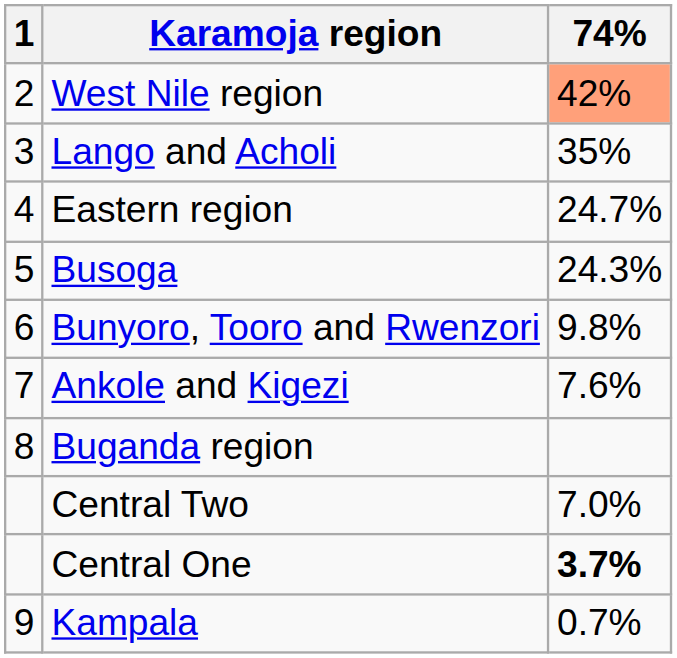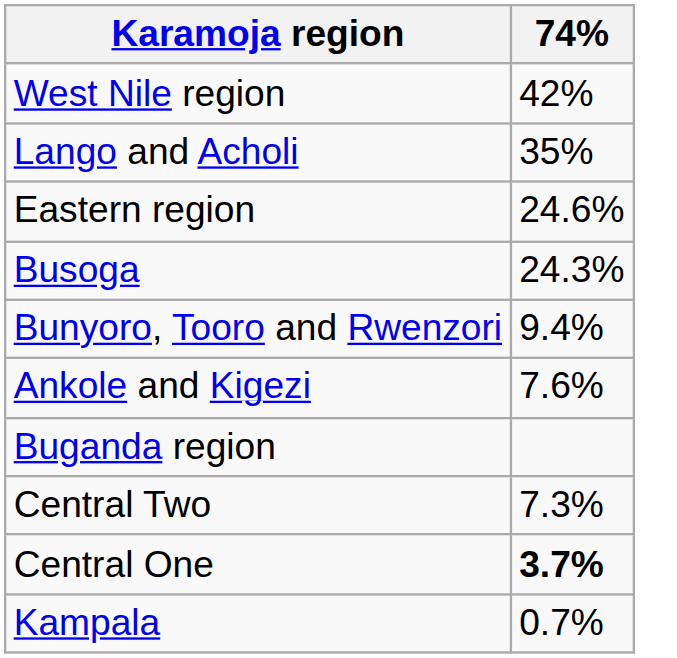 <table class="wikitable">
 <tr>
-<th>1</th>
 <th><a href='#'>Karamoja</a> region</th>
 <th>74%</th>
 </tr>
 <tr>
-<td>2</td>
 <td><a href='#'>West Nile</a> region</td>
-<td style="background: lightsalmon;">42%</td>
+<td>42%</td>
 </tr>
 <tr>
-<td>3</td>
 <td><a href='#'>Lango</a> and <a href='#'>Acholi</a></td>
 <td>35%</td>
 </tr>
 <tr>
-<td>4</td>
 <td>Eastern region</td>
-<td>24.7%</td>
+<td>24.6%</td>
 </tr>
 <tr>
-<td>5</td>
 <td><a href='#'>Busoga</a></td>
 <td>24.3%</td>
 </tr>
 <tr>
-<td>6</td>
 <td><a href='#'>Bunyoro</a>, <a href='#'>Tooro</a> and <a href='#'>Rwenzori</a></td>
-<td>9.8%</td>
+<td>9.4%</td>
 </tr>
 <tr>
-<td>7</td>
 <td><a href='#'>Ankole</a> and <a href='#'>Kigezi</a></td>
 <td>7.6%</td>
 </tr>
 <tr>
-<td>8</td>
 <td><a href='#'>Buganda</a> region</td>
 <td></td>
 </tr>
 <tr>
-<td></td>
 <td>Central Two</td>
-<td>7.0%</td>
+<td>7.3%</td>
 </tr>
 <tr>
-<td></td>
 <td>Central One</td>
 <td><strong>3.7%</strong></td>
 </tr>
 <tr>
-<td>9</td>
 <td><a href='#'>Kampala</a></td>
 <td>0.7%</td>
 </tr>
 </table>
